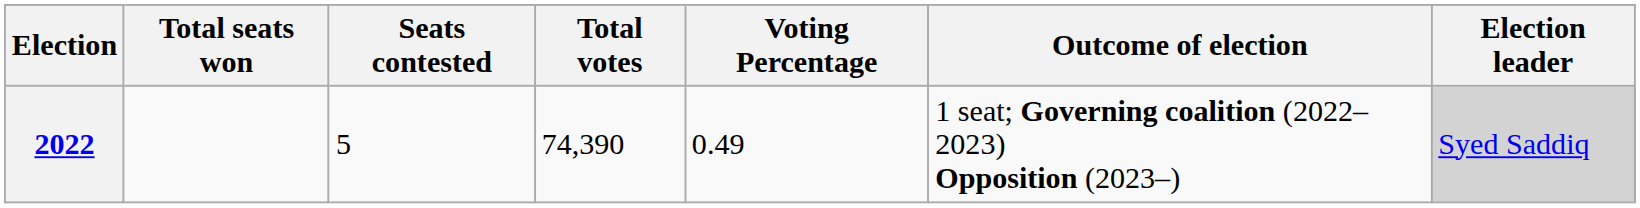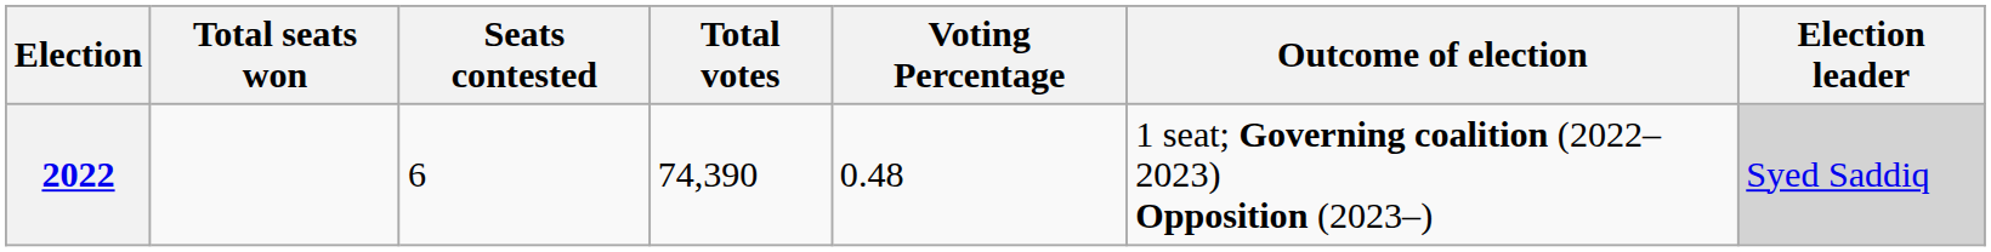 <table class="wikitable">
 <tr>
 <th>Election</th>
 <th>Total seats won</th>
 <th>Seats contested</th>
 <th>Total votes</th>
 <th>Voting Percentage</th>
 <th>Outcome of election</th>
 <th>Election leader</th>
 </tr>
 <tr>
 <th><a href='#'>2022</a></th>
 <td></td>
-<td>5</td>
+<td>6</td>
 <td>74,390</td>
-<td>0.49</td>
+<td>0.48</td>
 <td>1 seat; <strong>Governing coalition</strong>  (2022–2023)<br><strong>Opposition</strong> (2023–)</td>
 <td style="background: lightgrey;"><a href='#'>Syed Saddiq</a></td>
 </tr>
 </table>
